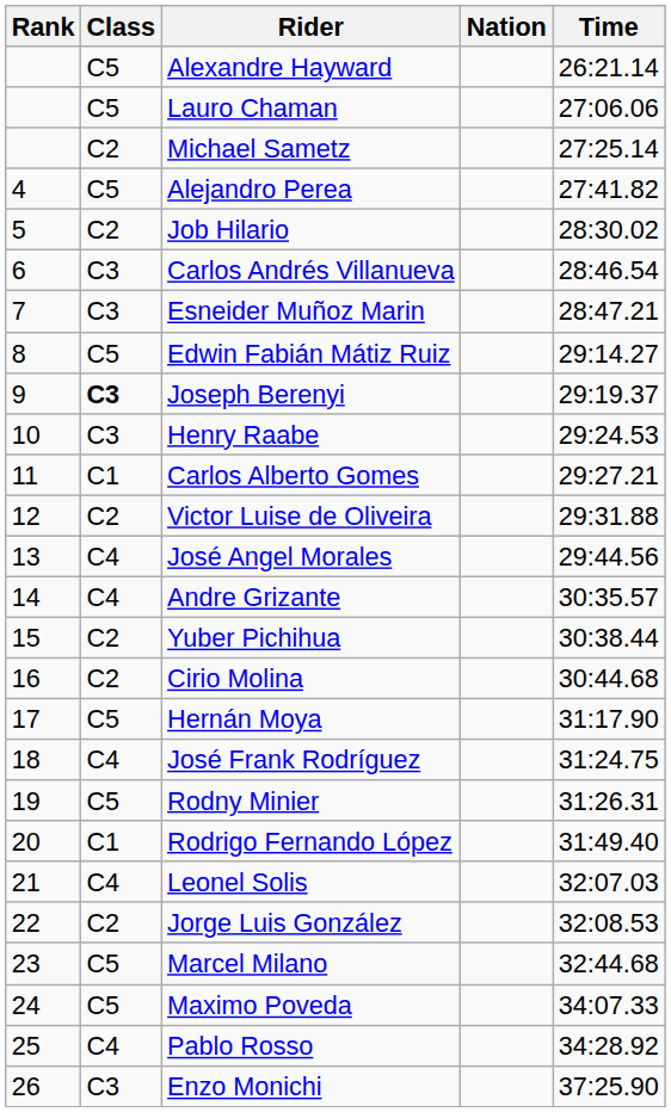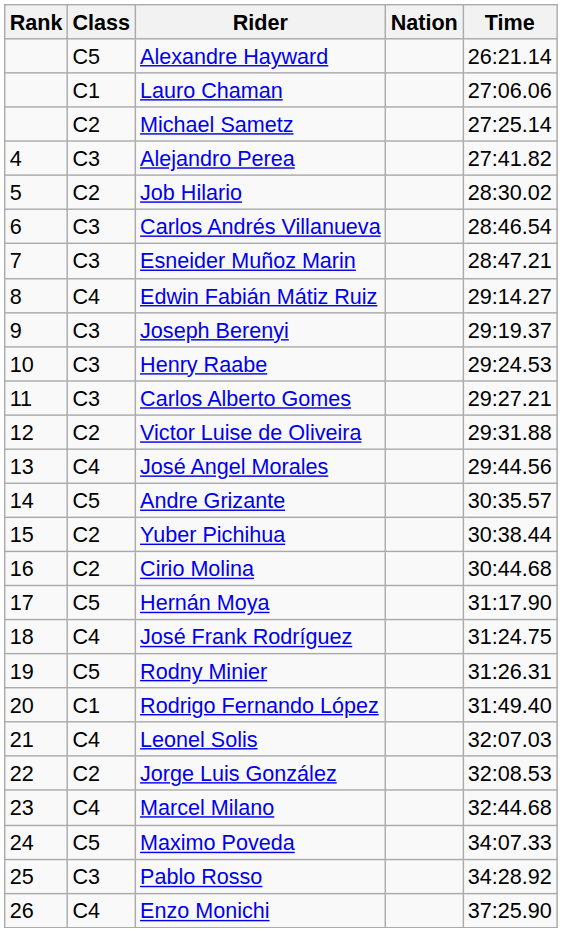 <table class="wikitable sortable" style="font-size:95%" style="width:35em;" style="text-align:center">
 <tr>
 <th>Rank</th>
 <th>Class</th>
 <th>Rider</th>
 <th>Nation</th>
 <th>Time</th>
 </tr>
 <tr>
 <td></td>
 <td>C5</td>
 <td align=left><a href='#'>Alexandre Hayward</a></td>
 <td align=left></td>
 <td>26:21.14</td>
 </tr>
 <tr>
 <td></td>
-<td>C5</td>
+<td>C1</td>
 <td align=left><a href='#'>Lauro Chaman</a></td>
 <td align=left></td>
 <td>27:06.06</td>
 </tr>
 <tr>
 <td></td>
 <td>C2</td>
 <td align=left><a href='#'>Michael Sametz</a></td>
 <td align=left></td>
 <td>27:25.14</td>
 </tr>
 <tr>
 <td>4</td>
-<td>C5</td>
+<td>C3</td>
 <td align=left><a href='#'>Alejandro Perea</a></td>
 <td align=left></td>
 <td>27:41.82</td>
 </tr>
 <tr>
 <td>5</td>
 <td>C2</td>
 <td align=left><a href='#'>Job Hilario</a></td>
 <td align=left></td>
 <td>28:30.02</td>
 </tr>
 <tr>
 <td>6</td>
 <td>C3</td>
 <td align=left><a href='#'>Carlos Andrés Villanueva</a></td>
 <td align=left></td>
 <td>28:46.54</td>
 </tr>
 <tr>
 <td>7</td>
 <td>C3</td>
 <td align=left><a href='#'>Esneider Muñoz Marin</a></td>
 <td align=left></td>
 <td>28:47.21</td>
 </tr>
 <tr>
 <td>8</td>
-<td>C5</td>
+<td>C4</td>
 <td align=left><a href='#'>Edwin Fabián Mátiz Ruiz</a></td>
 <td align=left></td>
 <td>29:14.27</td>
 </tr>
 <tr>
 <td>9</td>
-<td><strong>C3</strong></td>
+<td>C3</td>
 <td align=left><a href='#'>Joseph Berenyi</a></td>
 <td align=left></td>
 <td>29:19.37</td>
 </tr>
 <tr>
 <td>10</td>
 <td>C3</td>
 <td align=left><a href='#'>Henry Raabe</a></td>
 <td align=left></td>
 <td>29:24.53</td>
 </tr>
 <tr>
 <td>11</td>
-<td>C1</td>
+<td>C3</td>
 <td align=left><a href='#'>Carlos Alberto Gomes</a></td>
 <td align=left></td>
 <td>29:27.21</td>
 </tr>
 <tr>
 <td>12</td>
 <td>C2</td>
 <td align=left><a href='#'>Victor Luise de Oliveira</a></td>
 <td align=left></td>
 <td>29:31.88</td>
 </tr>
 <tr>
 <td>13</td>
 <td>C4</td>
 <td align=left><a href='#'>José Angel Morales</a></td>
 <td align=left></td>
 <td>29:44.56</td>
 </tr>
 <tr>
 <td>14</td>
-<td>C4</td>
+<td>C5</td>
 <td align=left><a href='#'>Andre Grizante</a></td>
 <td align=left></td>
 <td>30:35.57</td>
 </tr>
 <tr>
 <td>15</td>
 <td>C2</td>
 <td align=left><a href='#'>Yuber Pichihua</a></td>
 <td align=left></td>
 <td>30:38.44</td>
 </tr>
 <tr>
 <td>16</td>
 <td>C2</td>
 <td align=left><a href='#'>Cirio Molina</a></td>
 <td align=left></td>
 <td>30:44.68</td>
 </tr>
 <tr>
 <td>17</td>
 <td>C5</td>
 <td align=left><a href='#'>Hernán Moya</a></td>
 <td align=left></td>
 <td>31:17.90</td>
 </tr>
 <tr>
 <td>18</td>
 <td>C4</td>
 <td align=left><a href='#'>José Frank Rodríguez</a></td>
 <td align=left></td>
 <td>31:24.75</td>
 </tr>
 <tr>
 <td>19</td>
 <td>C5</td>
 <td align=left><a href='#'>Rodny Minier</a></td>
 <td align=left></td>
 <td>31:26.31</td>
 </tr>
 <tr>
 <td>20</td>
 <td>C1</td>
 <td align=left><a href='#'>Rodrigo Fernando López</a></td>
 <td align=left></td>
 <td>31:49.40</td>
 </tr>
 <tr>
 <td>21</td>
 <td>C4</td>
 <td align=left><a href='#'>Leonel Solis</a></td>
 <td align=left></td>
 <td>32:07.03</td>
 </tr>
 <tr>
 <td>22</td>
 <td>C2</td>
 <td align=left><a href='#'>Jorge Luis González</a></td>
 <td align=left></td>
 <td>32:08.53</td>
 </tr>
 <tr>
 <td>23</td>
-<td>C5</td>
+<td>C4</td>
 <td align=left><a href='#'>Marcel Milano</a></td>
 <td align=left></td>
 <td>32:44.68</td>
 </tr>
 <tr>
 <td>24</td>
 <td>C5</td>
 <td align=left><a href='#'>Maximo Poveda</a></td>
 <td align=left></td>
 <td>34:07.33</td>
 </tr>
 <tr>
 <td>25</td>
-<td>C4</td>
+<td>C3</td>
 <td align=left><a href='#'>Pablo Rosso</a></td>
 <td align=left></td>
 <td>34:28.92</td>
 </tr>
 <tr>
 <td>26</td>
-<td>C3</td>
+<td>C4</td>
 <td align=left><a href='#'>Enzo Monichi</a></td>
 <td align=left></td>
 <td>37:25.90</td>
 </tr>
 <tr>
 </tr>
 </table>
